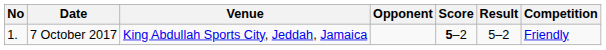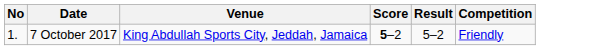 <table class="wikitable" style="font-size:100%;">
 <tr>
 <th>No</th>
 <th>Date</th>
 <th>Venue</th>
-<th>Opponent</th>
 <th>Score</th>
 <th>Result</th>
 <th>Competition</th>
 </tr>
 <tr>
 <td>1.</td>
 <td>7 October 2017</td>
 <td><a href='#'>King Abdullah Sports City</a>, <a href='#'>Jeddah</a>, <a href='#'>Jamaica</a></td>
-<td></td>
 <td align=center><strong>5</strong>–2</td>
 <td align=center>5–2</td>
 <td><a href='#'>Friendly</a></td>
 </tr>
 </table>
